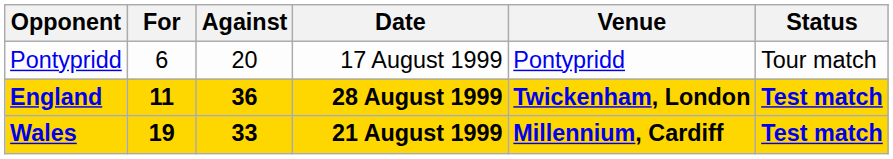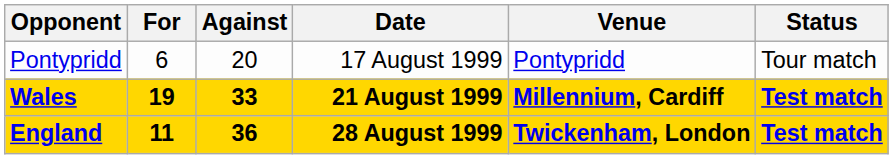 <table class=wikitable>
 <tr>
 <th>Opponent</th>
 <th>For</th>
 <th>Against</th>
 <th>Date</th>
 <th>Venue</th>
 <th>Status</th>
 </tr>
 <tr bgcolor=#fdfdfd>
 <td><a href='#'>Pontypridd</a></td>
 <td align=center width=40>6</td>
 <td align=center width=40>20</td>
 <td width=140 align=right>17 August 1999</td>
 <td><a href='#'>Pontypridd</a></td>
 <td>Tour match</td>
 </tr>
 <tr bgcolor=gold>
+<td><strong><a href='#'>Wales</a></strong></td>
+<td align=center width=40><strong>19</strong></td>
+<td align=center width=40><strong>33</strong></td>
+<td width=140 align=right><strong>21 August 1999</strong></td>
+<td><strong><a href='#'>Millennium</a>, Cardiff</strong></td>
+<td><strong><a href='#'>Test match</a></strong></td>
+</tr>
+<tr bgcolor=gold>
 <td><strong><a href='#'>England</a></strong></td>
 <td align=center width=40><strong>11</strong></td>
 <td align=center width=40><strong>36</strong></td>
 <td width=140 align=right><strong>28 August 1999</strong></td>
 <td><strong><a href='#'>Twickenham</a>, London</strong></td>
 <td><strong><a href='#'>Test match</a></strong></td>
 </tr>
-<tr bgcolor=gold>
-<td><strong><a href='#'>Wales</a></strong></td>
-<td align=center width=40><strong>19</strong></td>
-<td align=center width=40><strong>33</strong></td>
-<td width=140 align=right><strong>21 August 1999</strong></td>
-<td><strong><a href='#'>Millennium</a>, Cardiff</strong></td>
-<td><strong><a href='#'>Test match</a></strong></td>
-</tr>
 </table>
